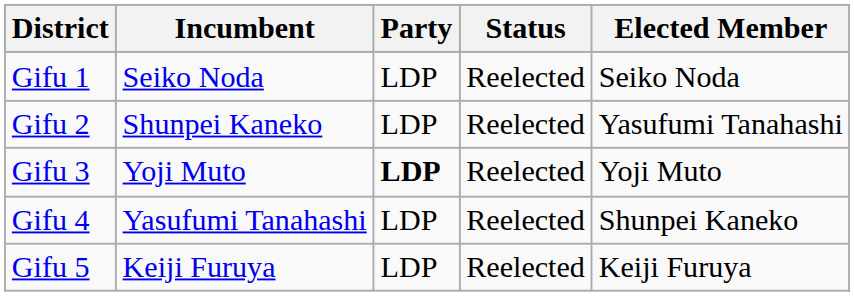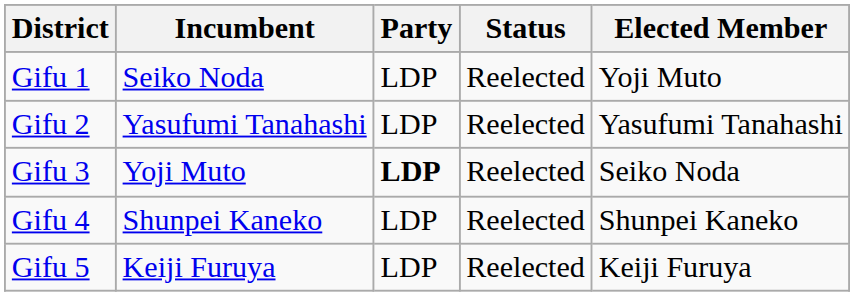 <table class="wikitable">
 <tr>
 <th>District</th>
 <th>Incumbent</th>
 <th>Party</th>
 <th>Status</th>
 <th>Elected Member</th>
 </tr>
 <tr>
 <td><a href='#'>Gifu 1</a></td>
 <td><a href='#'>Seiko Noda</a></td>
 <td>LDP</td>
 <td>Reelected</td>
-<td>Seiko Noda</td>
+<td>Yoji Muto</td>
 </tr>
 <tr>
 <td><a href='#'>Gifu 2</a></td>
-<td><a href='#'>Shunpei Kaneko</a></td>
+<td><a href='#'>Yasufumi Tanahashi</a></td>
 <td>LDP</td>
 <td>Reelected</td>
 <td>Yasufumi Tanahashi</td>
 </tr>
 <tr>
 <td><a href='#'>Gifu 3</a></td>
 <td><a href='#'>Yoji Muto</a></td>
 <td><strong>LDP</strong></td>
 <td>Reelected</td>
-<td>Yoji Muto</td>
+<td>Seiko Noda</td>
 </tr>
 <tr>
 <td><a href='#'>Gifu 4</a></td>
-<td><a href='#'>Yasufumi Tanahashi</a></td>
+<td><a href='#'>Shunpei Kaneko</a></td>
 <td>LDP</td>
 <td>Reelected</td>
 <td>Shunpei Kaneko</td>
 </tr>
 <tr>
 <td><a href='#'>Gifu 5</a></td>
 <td><a href='#'>Keiji Furuya</a></td>
 <td>LDP</td>
 <td>Reelected</td>
 <td>Keiji Furuya</td>
 </tr>
 </table>
